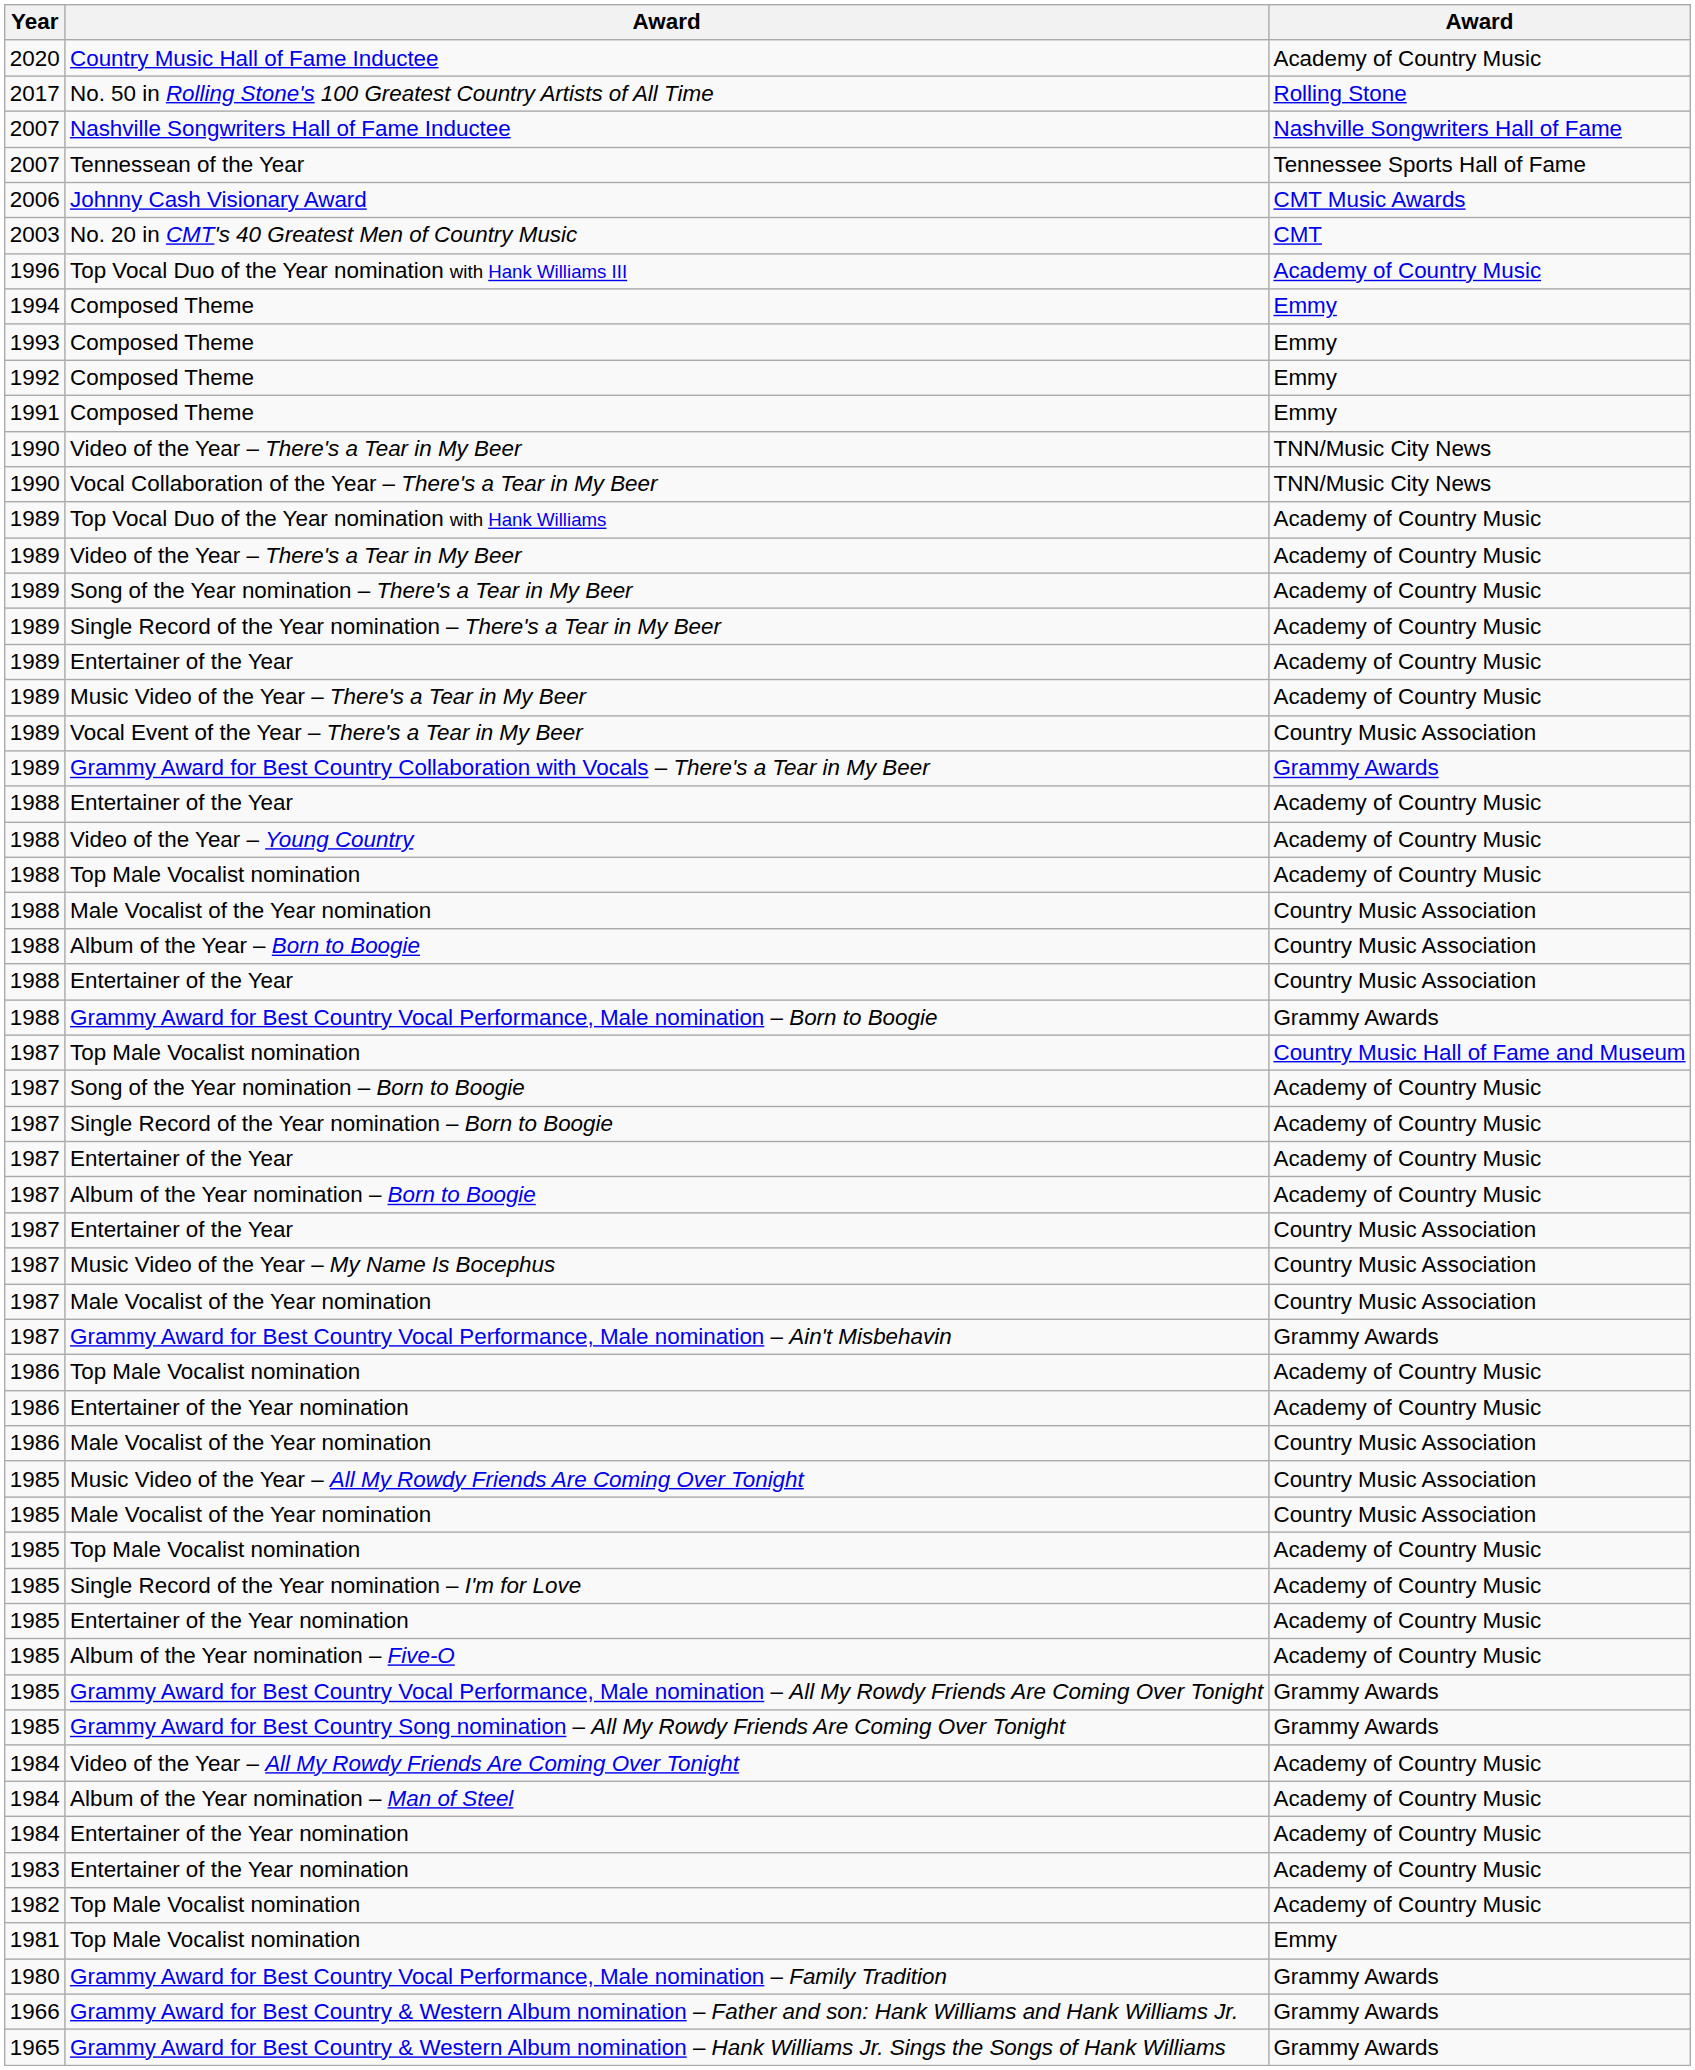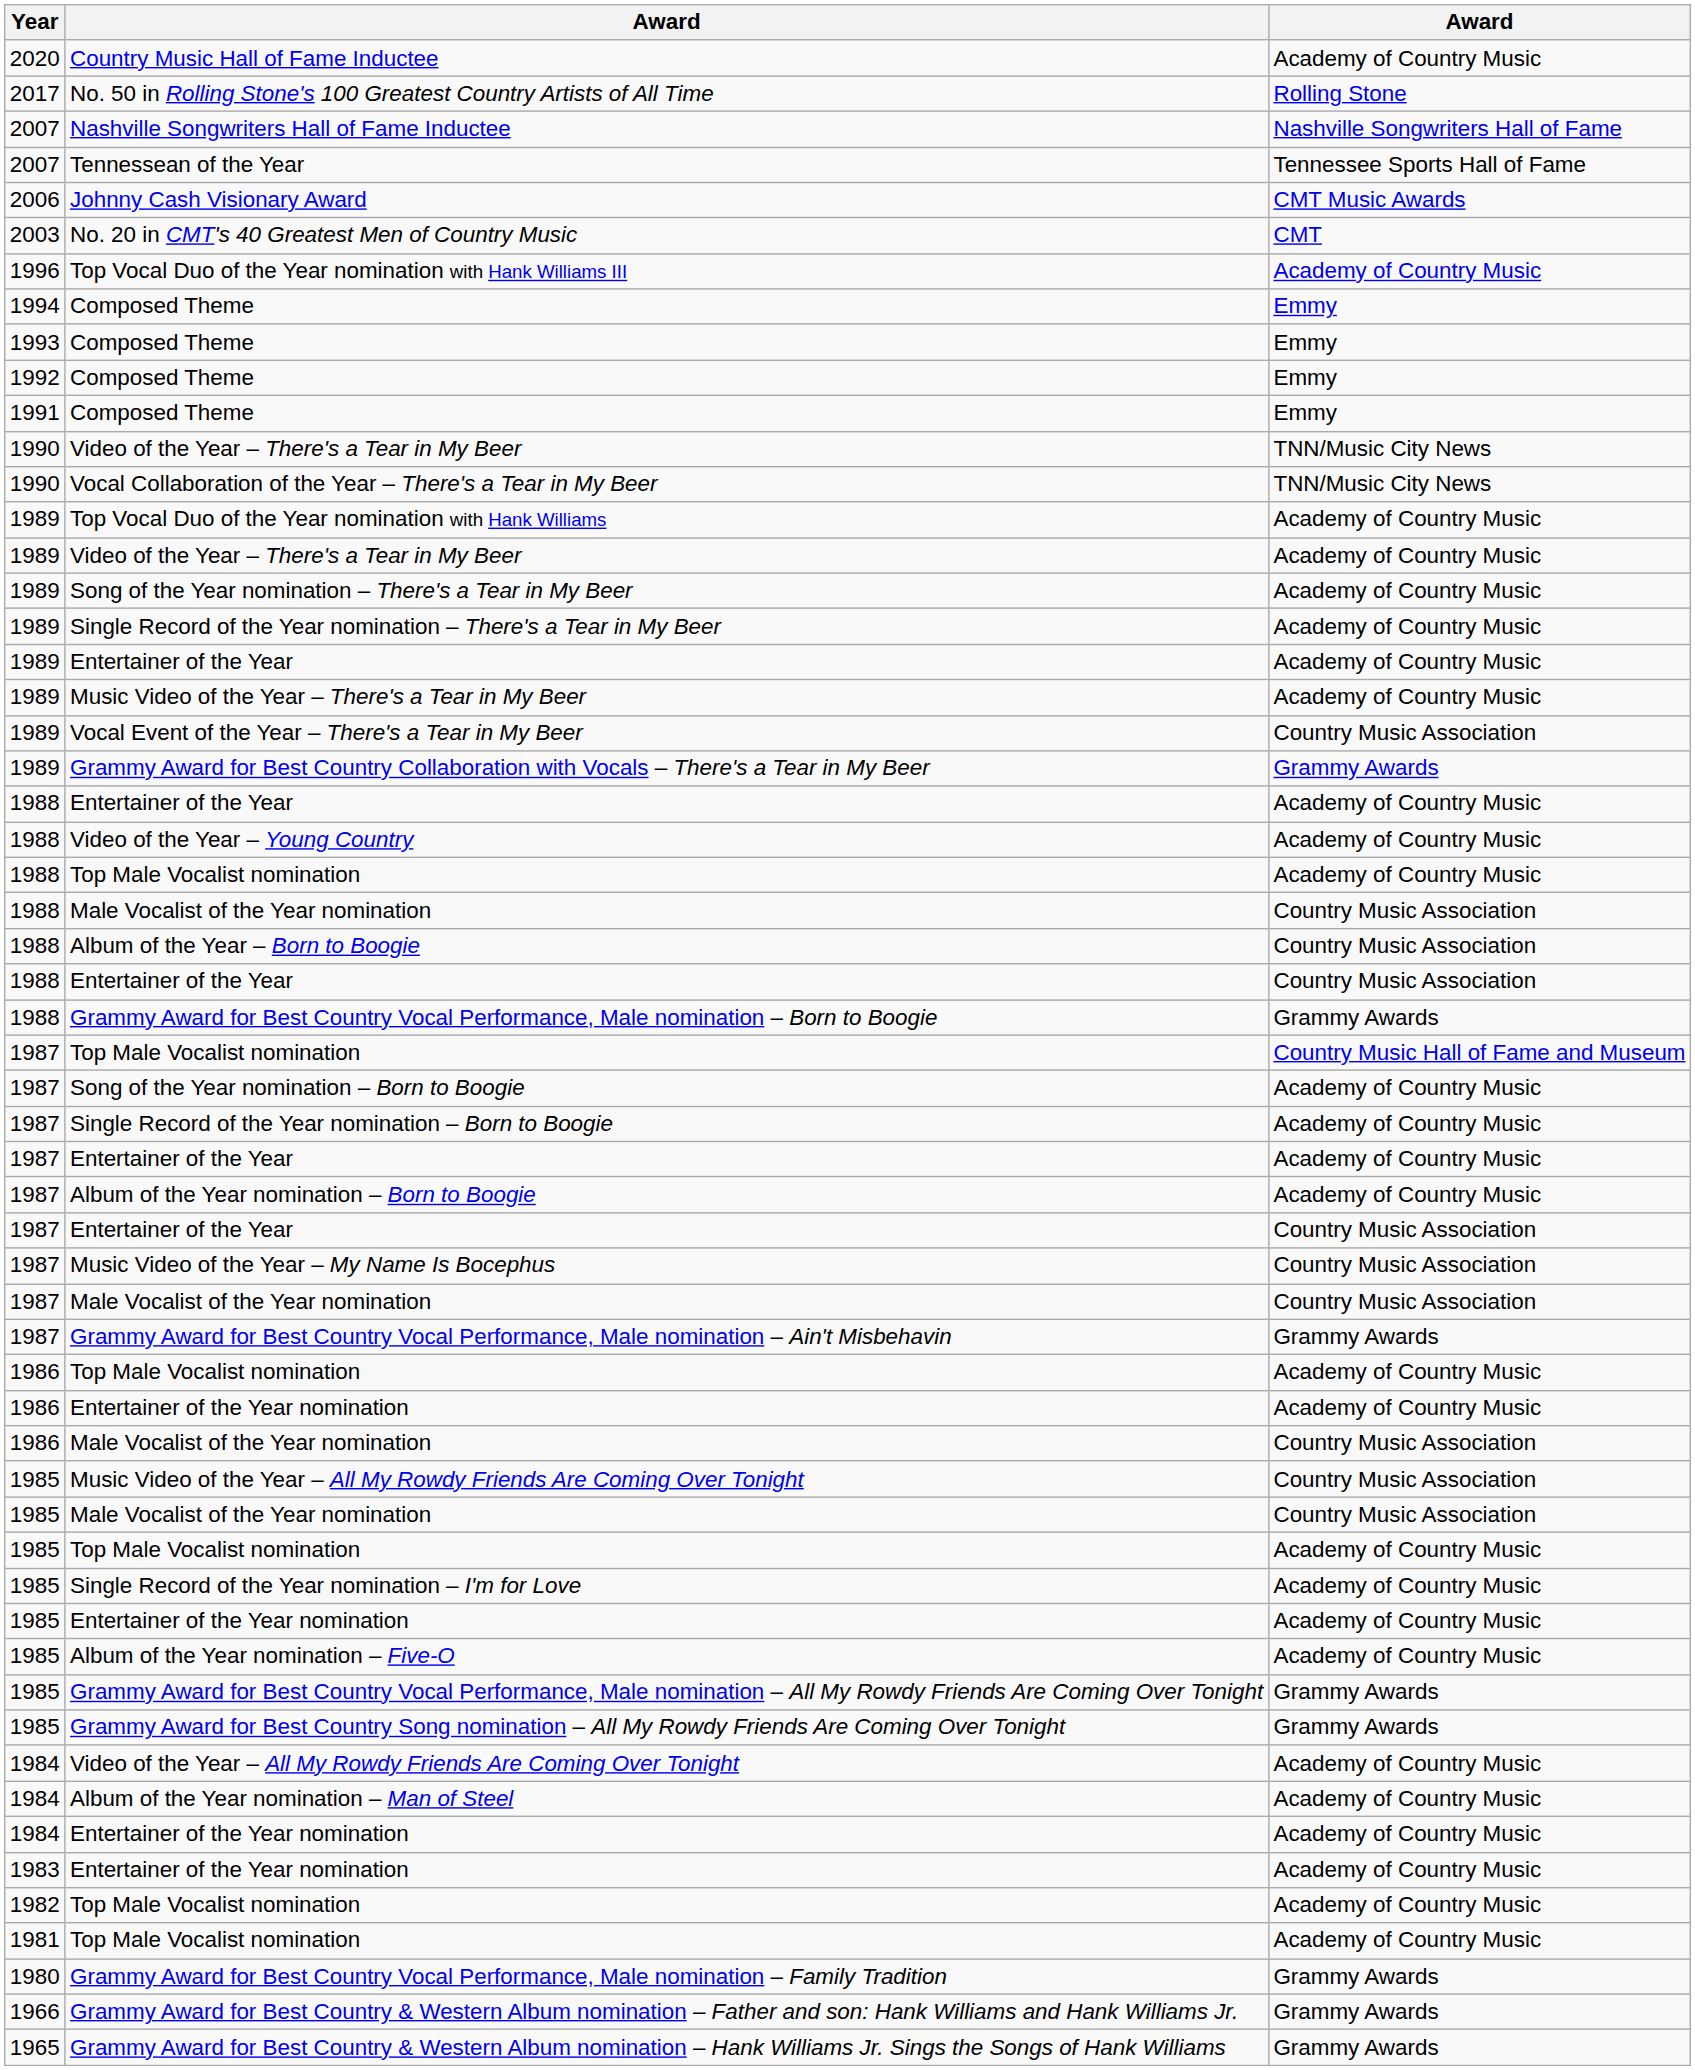 <table class="wikitable">
 <tr>
 <th>Year</th>
 <th>Award</th>
 <th>Award</th>
 </tr>
 <tr>
 <td>2020</td>
 <td><a href='#'>Country Music Hall of Fame Inductee</a></td>
 <td>Academy of Country Music</td>
 </tr>
 <tr>
 <td>2017</td>
 <td>No. 50 in <em><a href='#'>Rolling Stone's</a> 100 Greatest Country Artists of All Time</em></td>
 <td><a href='#'>Rolling Stone</a></td>
 </tr>
 <tr>
 <td>2007</td>
 <td><a href='#'>Nashville Songwriters Hall of Fame Inductee</a></td>
 <td><a href='#'>Nashville Songwriters Hall of Fame</a></td>
 </tr>
 <tr>
 <td>2007</td>
 <td>Tennessean of the Year</td>
 <td>Tennessee Sports Hall of Fame</td>
 </tr>
 <tr>
 <td>2006</td>
 <td><a href='#'>Johnny Cash Visionary Award</a></td>
 <td><a href='#'>CMT Music Awards</a></td>
 </tr>
 <tr>
 <td>2003</td>
 <td>No. 20 in <em><a href='#'>CMT</a>'s 40 Greatest Men of Country Music</em></td>
 <td><a href='#'>CMT</a></td>
 </tr>
 <tr>
 <td>1996</td>
 <td>Top Vocal Duo of the Year nomination <small>with <a href='#'>Hank Williams III</a></small></td>
 <td><a href='#'>Academy of Country Music</a></td>
 </tr>
 <tr>
 <td>1994</td>
 <td>Composed Theme</td>
 <td><a href='#'>Emmy</a></td>
 </tr>
 <tr>
 <td>1993</td>
 <td>Composed Theme</td>
 <td>Emmy</td>
 </tr>
 <tr>
 <td>1992</td>
 <td>Composed Theme</td>
 <td>Emmy</td>
 </tr>
 <tr>
 <td>1991</td>
 <td>Composed Theme</td>
 <td>Emmy</td>
 </tr>
 <tr>
 <td>1990</td>
 <td>Video of the Year – <em>There's a Tear in My Beer</em></td>
 <td>TNN/Music City News</td>
 </tr>
 <tr>
 <td>1990</td>
 <td>Vocal Collaboration of the Year – <em>There's a Tear in My Beer</em></td>
 <td>TNN/Music City News</td>
 </tr>
 <tr>
 <td>1989</td>
 <td>Top Vocal Duo of the Year nomination <small>with <a href='#'>Hank Williams</a></small></td>
 <td>Academy of Country Music</td>
 </tr>
 <tr>
 <td>1989</td>
 <td>Video of the Year – <em>There's a Tear in My Beer</em></td>
 <td>Academy of Country Music</td>
 </tr>
 <tr>
 <td>1989</td>
 <td>Song of the Year nomination – <em>There's a Tear in My Beer</em></td>
 <td>Academy of Country Music</td>
 </tr>
 <tr>
 <td>1989</td>
 <td>Single Record of the Year nomination – <em>There's a Tear in My Beer</em></td>
 <td>Academy of Country Music</td>
 </tr>
 <tr>
 <td>1989</td>
 <td>Entertainer of the Year</td>
 <td>Academy of Country Music</td>
 </tr>
 <tr>
 <td>1989</td>
 <td>Music Video of the Year – <em>There's a Tear in My Beer</em></td>
 <td>Academy of Country Music</td>
 </tr>
 <tr>
 <td>1989</td>
 <td>Vocal Event of the Year – <em>There's a Tear in My Beer</em></td>
 <td>Country Music Association</td>
 </tr>
 <tr>
 <td>1989</td>
 <td><a href='#'>Grammy Award for Best Country Collaboration with Vocals</a> – <em>There's a Tear in My Beer</em></td>
 <td><a href='#'>Grammy Awards</a></td>
 </tr>
 <tr>
 <td>1988</td>
 <td>Entertainer of the Year</td>
 <td>Academy of Country Music</td>
 </tr>
 <tr>
 <td>1988</td>
 <td>Video of the Year – <em><a href='#'>Young Country</a></em></td>
 <td>Academy of Country Music</td>
 </tr>
 <tr>
 <td>1988</td>
 <td>Top Male Vocalist nomination</td>
 <td>Academy of Country Music</td>
 </tr>
 <tr>
 <td>1988</td>
 <td>Male Vocalist of the Year nomination</td>
 <td>Country Music Association</td>
 </tr>
 <tr>
 <td>1988</td>
 <td>Album of the Year – <em><a href='#'>Born to Boogie</a></em></td>
 <td>Country Music Association</td>
 </tr>
 <tr>
 <td>1988</td>
 <td>Entertainer of the Year</td>
 <td>Country Music Association</td>
 </tr>
 <tr>
 <td>1988</td>
 <td><a href='#'>Grammy Award for Best Country Vocal Performance, Male nomination</a> – <em>Born to Boogie</em></td>
 <td>Grammy Awards</td>
 </tr>
 <tr>
 <td>1987</td>
 <td>Top Male Vocalist nomination</td>
 <td><a href='#'>Country Music Hall of Fame and Museum</a></td>
 </tr>
 <tr>
 <td>1987</td>
 <td>Song of the Year nomination – <em>Born to Boogie</em></td>
 <td>Academy of Country Music</td>
 </tr>
 <tr>
 <td>1987</td>
 <td>Single Record of the Year nomination – <em>Born to Boogie</em></td>
 <td>Academy of Country Music</td>
 </tr>
 <tr>
 <td>1987</td>
 <td>Entertainer of the Year</td>
 <td>Academy of Country Music</td>
 </tr>
 <tr>
 <td>1987</td>
 <td>Album of the Year nomination – <em><a href='#'>Born to Boogie</a></em></td>
 <td>Academy of Country Music</td>
 </tr>
 <tr>
 <td>1987</td>
 <td>Entertainer of the Year</td>
 <td>Country Music Association</td>
 </tr>
 <tr>
 <td>1987</td>
 <td>Music Video of the Year – <em>My Name Is Bocephus</em></td>
 <td>Country Music Association</td>
 </tr>
 <tr>
 <td>1987</td>
 <td>Male Vocalist of the Year nomination</td>
 <td>Country Music Association</td>
 </tr>
 <tr>
 <td>1987</td>
 <td><a href='#'>Grammy Award for Best Country Vocal Performance, Male nomination</a> – <em>Ain't Misbehavin</em></td>
 <td>Grammy Awards</td>
 </tr>
 <tr>
 <td>1986</td>
 <td>Top Male Vocalist nomination</td>
 <td>Academy of Country Music</td>
 </tr>
 <tr>
 <td>1986</td>
 <td>Entertainer of the Year nomination</td>
 <td>Academy of Country Music</td>
 </tr>
 <tr>
 <td>1986</td>
 <td>Male Vocalist of the Year nomination</td>
 <td>Country Music Association</td>
 </tr>
 <tr>
 <td>1985</td>
 <td>Music Video of the Year – <em><a href='#'>All My Rowdy Friends Are Coming Over Tonight</a></em></td>
 <td>Country Music Association</td>
 </tr>
 <tr>
 <td>1985</td>
 <td>Male Vocalist of the Year nomination</td>
 <td>Country Music Association</td>
 </tr>
 <tr>
 <td>1985</td>
 <td>Top Male Vocalist nomination</td>
 <td>Academy of Country Music</td>
 </tr>
 <tr>
 <td>1985</td>
 <td>Single Record of the Year nomination – <em>I'm for Love</em></td>
 <td>Academy of Country Music</td>
 </tr>
 <tr>
 <td>1985</td>
 <td>Entertainer of the Year nomination</td>
 <td>Academy of Country Music</td>
 </tr>
 <tr>
 <td>1985</td>
 <td>Album of the Year nomination – <em><a href='#'>Five-O</a></em></td>
 <td>Academy of Country Music</td>
 </tr>
 <tr>
 <td>1985</td>
 <td><a href='#'>Grammy Award for Best Country Vocal Performance, Male nomination</a> – <em>All My Rowdy Friends Are Coming Over Tonight</em></td>
 <td>Grammy Awards</td>
 </tr>
 <tr>
 <td>1985</td>
 <td><a href='#'>Grammy Award for Best Country Song nomination</a> – <em>All My Rowdy Friends Are Coming Over Tonight</em></td>
 <td>Grammy Awards</td>
 </tr>
 <tr>
 <td>1984</td>
 <td>Video of the Year – <em><a href='#'>All My Rowdy Friends Are Coming Over Tonight</a></em></td>
 <td>Academy of Country Music</td>
 </tr>
 <tr>
 <td>1984</td>
 <td>Album of the Year nomination – <em><a href='#'>Man of Steel</a></em></td>
 <td>Academy of Country Music</td>
 </tr>
 <tr>
 <td>1984</td>
 <td>Entertainer of the Year nomination</td>
 <td>Academy of Country Music</td>
 </tr>
 <tr>
 <td>1983</td>
 <td>Entertainer of the Year nomination</td>
 <td>Academy of Country Music</td>
 </tr>
 <tr>
 <td>1982</td>
 <td>Top Male Vocalist nomination</td>
 <td>Academy of Country Music</td>
 </tr>
 <tr>
 <td>1981</td>
 <td>Top Male Vocalist nomination</td>
-<td>Emmy</td>
+<td>Academy of Country Music</td>
 </tr>
 <tr>
 <td>1980</td>
 <td><a href='#'>Grammy Award for Best Country Vocal Performance, Male nomination</a> – <em>Family Tradition</em></td>
 <td>Grammy Awards</td>
 </tr>
 <tr>
 <td>1966</td>
 <td><a href='#'>Grammy Award for Best Country & Western Album nomination</a> – <em>Father and son: Hank Williams and Hank Williams Jr.</em></td>
 <td>Grammy Awards</td>
 </tr>
 <tr>
 <td>1965</td>
 <td><a href='#'>Grammy Award for Best Country & Western Album nomination</a> – <em>Hank Williams Jr. Sings the Songs of Hank Williams</em></td>
 <td>Grammy Awards</td>
 </tr>
 </table>
